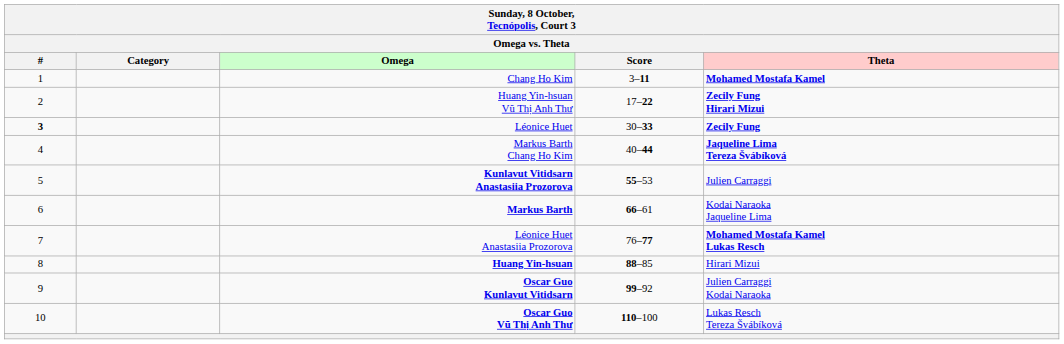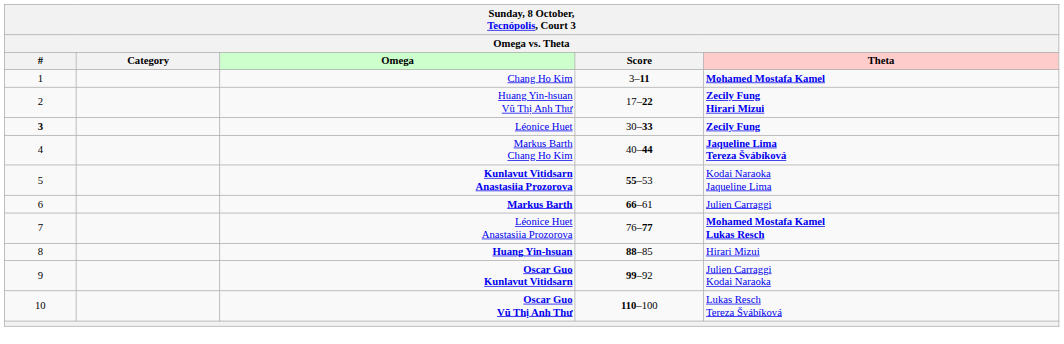 <table class="collapse wikitable" style="font-size:90%; text-align:center" width="90%">
 <tr>
 <th colspan="5">Sunday, 8 October, <br><a href='#'>Tecnópolis</a>, Court 3</th>
 </tr>
 <tr>
 <th colspan="5">Omega vs. Theta</th>
 </tr>
 <tr>
 <th width="25">#</th>
 <th width="50">Category</th>
 <th style="background-color:#CCFFCC" width="150">Omega</th>
 <th width="50">Score<br></th>
 <th style="background-color:#FFCCCC" width="150">Theta</th>
 </tr>
 <tr>
 <td>1</td>
 <td></td>
 <td align="right"><a href='#'>Chang Ho Kim</a> </td>
 <td>3–<strong>11</strong><br></td>
 <td align="left"><strong> <a href='#'>Mohamed Mostafa Kamel</a></strong></td>
 </tr>
 <tr>
 <td>2</td>
 <td></td>
 <td align="right"><a href='#'>Huang Yin-hsuan</a> <br><a href='#'>Vũ Thị Anh Thư</a> </td>
 <td>17–<strong>22</strong><br></td>
 <td align="left"><strong> <a href='#'>Zecily Fung</a><br> <a href='#'>Hirari Mizui</a></strong></td>
 </tr>
 <tr>
 <td><strong>3</strong></td>
 <td></td>
 <td align="right"><a href='#'>Léonice Huet</a> </td>
 <td>30–<strong>33</strong><br></td>
 <td align="left"><strong> <a href='#'>Zecily Fung</a></strong></td>
 </tr>
 <tr>
 <td>4</td>
 <td></td>
 <td align="right"><a href='#'>Markus Barth</a> <br><a href='#'>Chang Ho Kim</a> </td>
 <td>40–<strong>44</strong><br></td>
 <td align="left"><strong> <a href='#'>Jaqueline Lima</a><br> <a href='#'>Tereza Švábíková</a></strong></td>
 </tr>
 <tr>
 <td>5</td>
 <td></td>
 <td align="right"><strong><a href='#'>Kunlavut Vitidsarn</a> <br><a href='#'>Anastasiia Prozorova</a> </strong></td>
 <td><strong>55</strong>–53<br></td>
-<td align="left"> <a href='#'>Julien Carraggi</a></td>
+<td align="left"> <a href='#'>Kodai Naraoka</a><br> <a href='#'>Jaqueline Lima</a></td>
 </tr>
 <tr>
 <td>6</td>
 <td></td>
 <td align="right"><strong><a href='#'>Markus Barth</a> </strong></td>
 <td><strong>66</strong>–61<br></td>
-<td align="left"> <a href='#'>Kodai Naraoka</a><br> <a href='#'>Jaqueline Lima</a></td>
+<td align="left"> <a href='#'>Julien Carraggi</a></td>
 </tr>
 <tr>
 <td>7</td>
 <td></td>
 <td align="right"><a href='#'>Léonice Huet</a> <br><a href='#'>Anastasiia Prozorova</a> </td>
 <td>76–<strong>77</strong><br></td>
 <td align="left"><strong> <a href='#'>Mohamed Mostafa Kamel</a><br> <a href='#'>Lukas Resch</a></strong></td>
 </tr>
 <tr>
 <td>8</td>
 <td></td>
 <td align="right"><strong><a href='#'>Huang Yin-hsuan</a> </strong></td>
 <td><strong>88</strong>–85<br></td>
 <td align="left"> <a href='#'>Hirari Mizui</a></td>
 </tr>
 <tr>
 <td>9</td>
 <td></td>
 <td align="right"><strong><a href='#'>Oscar Guo</a> <br><a href='#'>Kunlavut Vitidsarn</a> </strong></td>
 <td><strong>99</strong>–92<br></td>
 <td align="left"> <a href='#'>Julien Carraggi</a><br> <a href='#'>Kodai Naraoka</a></td>
 </tr>
 <tr>
 <td>10</td>
 <td></td>
 <td align="right"><strong><a href='#'>Oscar Guo</a> <br><a href='#'>Vũ Thị Anh Thư</a> </strong></td>
 <td><strong>110</strong>–100<br></td>
 <td align="left"> <a href='#'>Lukas Resch</a><br> <a href='#'>Tereza Švábíková</a></td>
 </tr>
 <tr>
 <th colspan="5"></th>
 </tr>
 </table>
